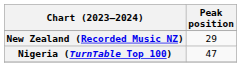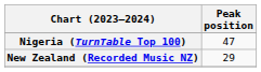 <table class="wikitable sortable plainrowheaders" style="text-align:center">
 <tr>
 <th scope="col">Chart (2023–2024)</th>
 <th scope="col">Peak<br>position</th>
 </tr>
 <tr>
 </tr>
 <tr>
 </tr>
 <tr>
+<th scope="row">Nigeria (<a href='#'><em>TurnTable</em> Top 100</a>)</th>
+<td>47</td>
+</tr>
+<tr>
 <th scope="row">New Zealand (<a href='#'>Recorded Music NZ</a>)</th>
 <td>29</td>
-</tr>
-<tr>
-<th scope="row">Nigeria (<a href='#'><em>TurnTable</em> Top 100</a>)</th>
-<td>47</td>
 </tr>
 <tr>
 </tr>
 <tr>
 </tr>
 <tr>
 </tr>
 </table>
